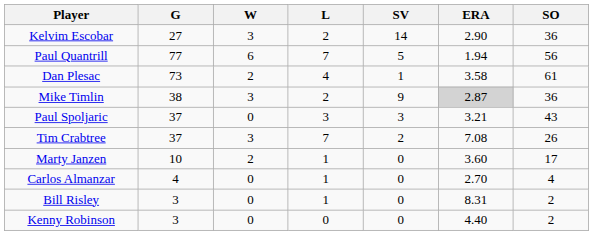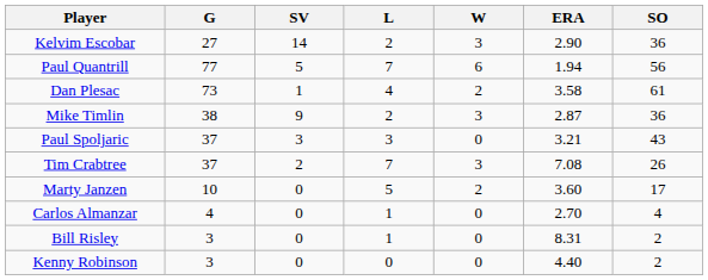 <table class="wikitable sortable">
 <tr>
 <th bgcolor="#DDDDFF" width="16%">Player</th>
 <th bgcolor="#DDDDFF" width="9%">G</th>
+<th bgcolor="#DDDDFF" width="9%">SV</th>
+<th bgcolor="#DDDDFF" width="9%">L</th>
 <th bgcolor="#DDDDFF" width="9%">W</th>
-<th bgcolor="#DDDDFF" width="9%">L</th>
-<th bgcolor="#DDDDFF" width="9%">SV</th>
 <th bgcolor="#DDDDFF" width="9%">ERA</th>
 <th bgcolor="#DDDDFF" width="9%">SO</th>
 </tr>
 <tr align=center>
 <td><a href='#'>Kelvim Escobar</a></td>
 <td>27</td>
+<td>14</td>
+<td>2</td>
 <td>3</td>
-<td>2</td>
-<td>14</td>
 <td>2.90</td>
 <td>36</td>
 </tr>
 <tr align=center>
 <td><a href='#'>Paul Quantrill</a></td>
 <td>77</td>
+<td>5</td>
+<td>7</td>
 <td>6</td>
-<td>7</td>
-<td>5</td>
 <td>1.94</td>
 <td>56</td>
 </tr>
 <tr align=center>
 <td><a href='#'>Dan Plesac</a></td>
 <td>73</td>
+<td>1</td>
+<td>4</td>
 <td>2</td>
-<td>4</td>
-<td>1</td>
 <td>3.58</td>
 <td>61</td>
 </tr>
 <tr align=center>
 <td><a href='#'>Mike Timlin</a></td>
 <td>38</td>
+<td>9</td>
+<td>2</td>
 <td>3</td>
-<td>2</td>
-<td>9</td>
-<td style="background: lightgrey;">2.87</td>
+<td>2.87</td>
 <td>36</td>
 </tr>
 <tr align=center>
 <td><a href='#'>Paul Spoljaric</a></td>
 <td>37</td>
-<td>0</td>
 <td>3</td>
 <td>3</td>
+<td>0</td>
 <td>3.21</td>
 <td>43</td>
 </tr>
 <tr align=center>
 <td><a href='#'>Tim Crabtree</a></td>
 <td>37</td>
+<td>2</td>
+<td>7</td>
 <td>3</td>
-<td>7</td>
-<td>2</td>
 <td>7.08</td>
 <td>26</td>
 </tr>
 <tr align=center>
 <td><a href='#'>Marty Janzen</a></td>
 <td>10</td>
+<td>0</td>
+<td>5</td>
 <td>2</td>
-<td>1</td>
-<td>0</td>
 <td>3.60</td>
 <td>17</td>
 </tr>
 <tr align=center>
 <td><a href='#'>Carlos Almanzar</a></td>
 <td>4</td>
 <td>0</td>
 <td>1</td>
 <td>0</td>
 <td>2.70</td>
 <td>4</td>
 </tr>
 <tr align=center>
 <td><a href='#'>Bill Risley</a></td>
 <td>3</td>
 <td>0</td>
 <td>1</td>
 <td>0</td>
 <td>8.31</td>
 <td>2</td>
 </tr>
 <tr align=center>
 <td><a href='#'>Kenny Robinson</a></td>
 <td>3</td>
 <td>0</td>
 <td>0</td>
 <td>0</td>
 <td>4.40</td>
 <td>2</td>
 </tr>
 </table>
